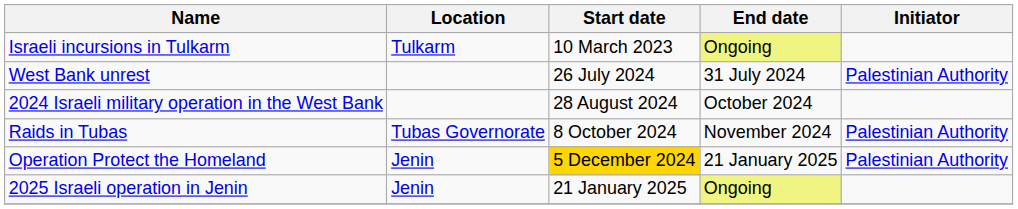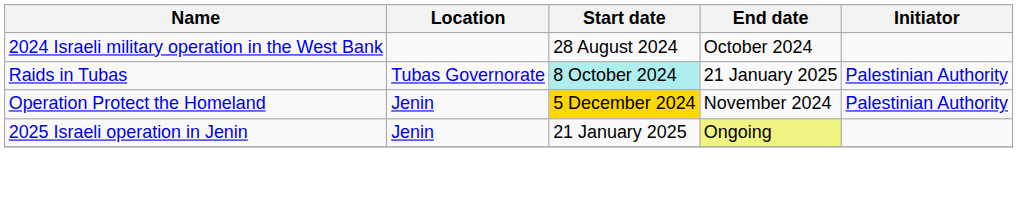 <table class="wikitable sortable">
 <tr>
 <th>Name</th>
 <th>Location</th>
 <th>Start date</th>
 <th data-sort-type="date">End date</th>
 <th>Initiator</th>
-</tr>
-<tr>
-<td><a href='#'>Israeli incursions in Tulkarm</a></td>
-<td>  <a href='#'>Tulkarm</a></td>
-<td>10 March 2023</td>
-<td style="background-color:#F0F481">Ongoing</td>
-<td></td>
-</tr>
-<tr>
-<td><a href='#'>West Bank unrest</a></td>
-<td></td>
-<td>26 July 2024</td>
-<td>31 July 2024</td>
-<td> <a href='#'>Palestinian Authority</a></td>
 </tr>
 <tr>
 <td><a href='#'>2024 Israeli military operation in the West Bank</a></td>
 <td></td>
 <td>28 August 2024</td>
 <td data-sort-value="15 October 2024">October 2024</td>
 <td></td>
 </tr>
 <tr>
 <td><a href='#'>Raids in Tubas</a></td>
 <td> <a href='#'>Tubas Governorate</a></td>
-<td>8 October 2024</td>
-<td>November 2024</td>
+<td style="background: paleturquoise;">8 October 2024</td>
+<td>21 January 2025</td>
 <td> <a href='#'>Palestinian Authority</a></td>
 </tr>
 <tr>
 <td><a href='#'>Operation Protect the Homeland</a></td>
 <td> <a href='#'>Jenin</a></td>
 <td style="background: gold;">5 December 2024</td>
-<td>21 January 2025</td>
+<td>November 2024</td>
 <td> <a href='#'>Palestinian Authority</a></td>
 </tr>
 <tr>
 <td><a href='#'>2025 Israeli operation in Jenin</a></td>
 <td>  <a href='#'>Jenin</a></td>
 <td>21 January 2025</td>
 <td style="background-color:#F0F481">Ongoing</td>
 <td></td>
 </tr>
 <tr>
 </tr>
 </table>
